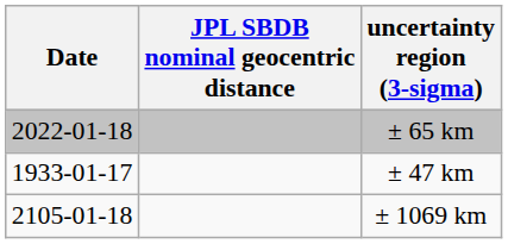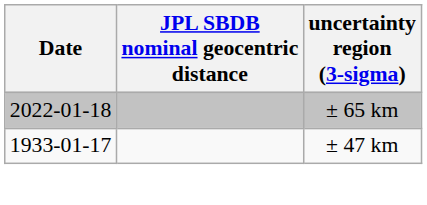 <table class="wikitable" style="text-align:center; font-size: 0.9em;">
 <tr>
 <th>Date</th>
 <th><a href='#'>JPL SBDB</a><br><a href='#'>nominal</a> geocentric<br>distance</th>
 <th>uncertainty<br>region<br>(<a href='#'>3-sigma</a>)</th>
 </tr>
 <tr bgcolor=#c2c2c2>
 <td>2022-01-18</td>
 <td></td>
 <td>± 65 km</td>
 </tr>
 <tr>
 <td>1933-01-17</td>
 <td></td>
 <td>± 47 km</td>
 </tr>
-<tr>
-<td>2105-01-18</td>
-<td></td>
-<td>± 1069 km</td>
-</tr>
 </table>
